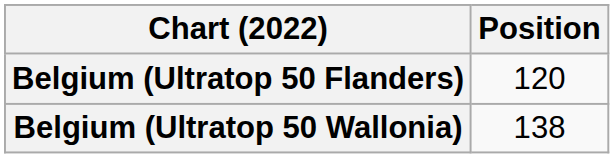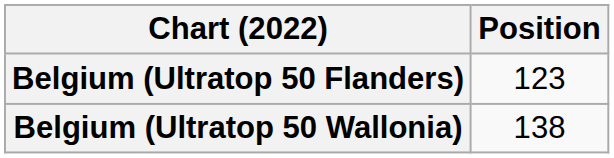 <table class="wikitable sortable plainrowheaders" style="text-align:center">
 <tr>
 <th scope="col">Chart (2022)</th>
 <th scope="col">Position</th>
 </tr>
 <tr>
 <th scope="row">Belgium (Ultratop 50 Flanders)</th>
-<td>120</td>
+<td>123</td>
 </tr>
 <tr>
 <th scope="row">Belgium (Ultratop 50 Wallonia)</th>
 <td>138</td>
 </tr>
 </table>
